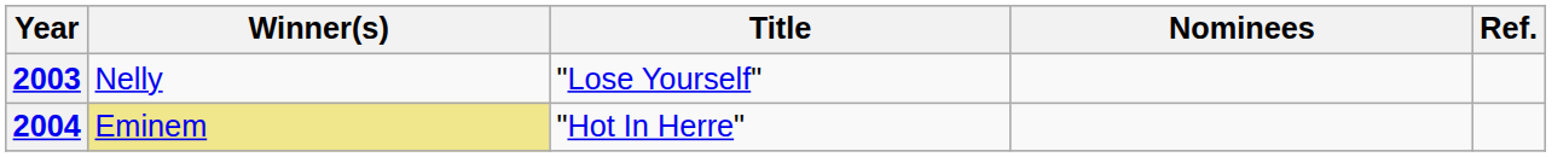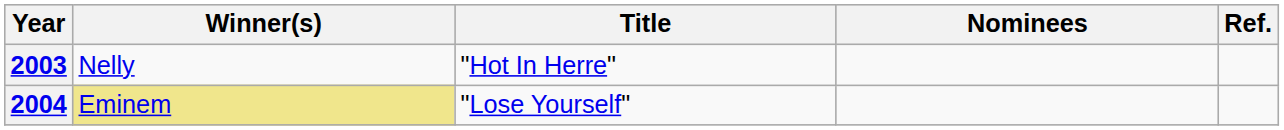 <table class="wikitable sortable">
 <tr>
 <th scope="col">Year</th>
 <th scope="col" width=30%>Winner(s)</th>
 <th scope="col" width=30%>Title</th>
 <th scope="col" class="unsortable" width=30%>Nominees</th>
 <th scope="col" class="unsortable">Ref.</th>
 </tr>
 <tr>
 <th scope="row" align="center"><a href='#'>2003</a></th>
 <td><a href='#'>Nelly</a></td>
-<td>"<a href='#'>Lose Yourself</a>"</td>
+<td>"<a href='#'>Hot In Herre</a>"</td>
 <td></td>
 <td align="center"></td>
 </tr>
 <tr>
 <th scope="row" align="center"><a href='#'>2004</a></th>
 <td style="background: khaki;"><a href='#'>Eminem</a></td>
-<td>"<a href='#'>Hot In Herre</a>"</td>
+<td>"<a href='#'>Lose Yourself</a>"</td>
 <td></td>
 <td align="center"></td>
 </tr>
 </table>
